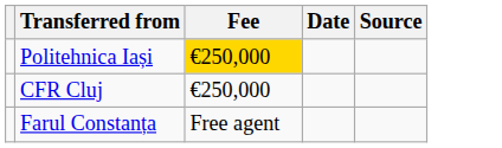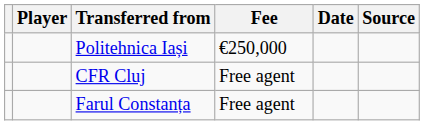 <table class="wikitable plainrowheaders sortable">
 <tr>
 <th></th>
+<th scope="col">Player</th>
 <th>Transferred from</th>
 <th style="width: 80px;">Fee</th>
 <th scope="col">Date</th>
 <th scope="col">Source</th>
 </tr>
 <tr>
 <td align="center"></td>
+<td></td>
 <td> <a href='#'>Politehnica Iași</a></td>
-<td style="background: gold;">€250,000</td>
-<td></td>
-<td></td>
-</tr>
-<tr>
-<td align="center"></td>
-<td> <a href='#'>CFR Cluj</a></td>
 <td>€250,000</td>
 <td></td>
 <td></td>
 </tr>
 <tr>
 <td align="center"></td>
+<td></td>
+<td> <a href='#'>CFR Cluj</a></td>
+<td>Free agent</td>
+<td></td>
+<td></td>
+</tr>
+<tr>
+<td align="center"></td>
+<td></td>
 <td> <a href='#'>Farul Constanța</a></td>
 <td>Free agent</td>
 <td></td>
 <td></td>
 </tr>
 </table>
